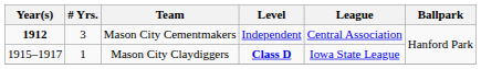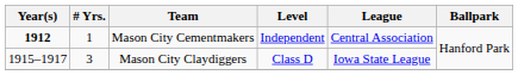 <table class="wikitable" style="text-align:center; font-size: 95%;">
 <tr>
 <th>Year(s)</th>
 <th># Yrs.</th>
 <th>Team</th>
 <th>Level</th>
 <th>League</th>
 <th>Ballpark</th>
 </tr>
 <tr>
 <td><strong>1912</strong></td>
-<td>3</td>
+<td>1</td>
 <td>Mason City Cementmakers</td>
 <td><a href='#'>Independent</a></td>
 <td><a href='#'>Central Association</a></td>
 <td rowspan=2>Hanford Park</td>
 </tr>
 <tr>
 <td>1915–1917</td>
-<td>1</td>
+<td>3</td>
 <td>Mason City Claydiggers</td>
-<td><strong><a href='#'>Class D</a></strong></td>
+<td><a href='#'>Class D</a></td>
 <td><a href='#'>Iowa State League</a></td>
 </tr>
 <tr>
 </tr>
 </table>
